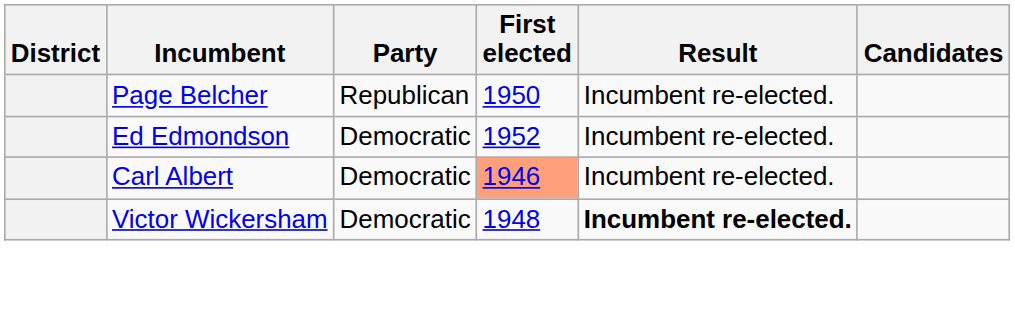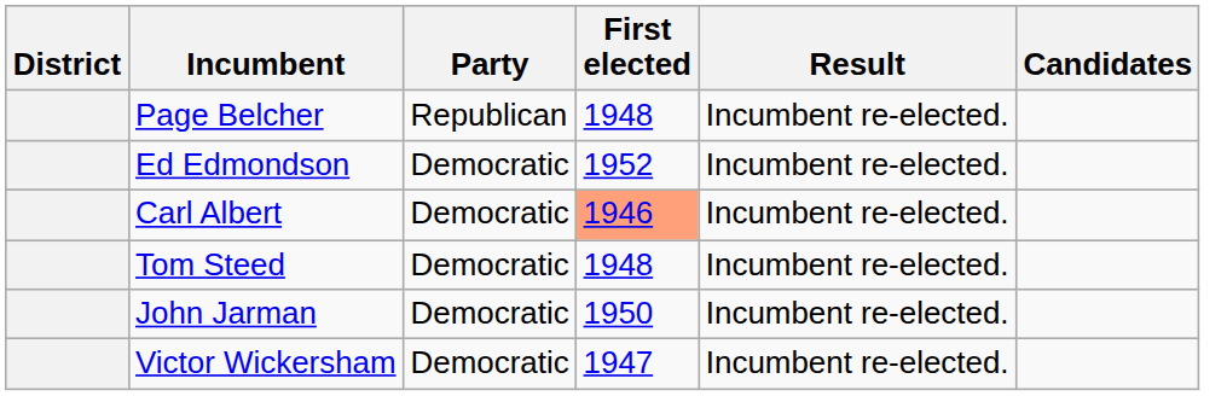 <table class=wikitable>
 <tr valign=bottom>
 <th>District</th>
 <th>Incumbent</th>
 <th>Party</th>
 <th>First<br>elected</th>
 <th>Result</th>
 <th>Candidates</th>
 </tr>
 <tr>
 <th></th>
 <td><a href='#'>Page Belcher</a></td>
 <td>Republican</td>
-<td><a href='#'>1950</a></td>
+<td><a href='#'>1948</a></td>
 <td>Incumbent re-elected.</td>
 <td nowrap></td>
 </tr>
 <tr>
 <th></th>
 <td><a href='#'>Ed Edmondson</a></td>
 <td>Democratic</td>
 <td><a href='#'>1952</a></td>
 <td>Incumbent re-elected.</td>
 <td nowrap></td>
 </tr>
 <tr>
 <th></th>
 <td><a href='#'>Carl Albert</a></td>
 <td>Democratic</td>
 <td style="background: lightsalmon;"><a href='#'>1946</a></td>
 <td>Incumbent re-elected.</td>
 <td nowrap></td>
 </tr>
 <tr>
 <th></th>
+<td><a href='#'>Tom Steed</a></td>
+<td>Democratic</td>
+<td><a href='#'>1948</a></td>
+<td>Incumbent re-elected.</td>
+<td nowrap></td>
+</tr>
+<tr>
+<th></th>
+<td><a href='#'>John Jarman</a></td>
+<td>Democratic</td>
+<td><a href='#'>1950</a></td>
+<td>Incumbent re-elected.</td>
+<td nowrap></td>
+</tr>
+<tr>
+<th></th>
 <td><a href='#'>Victor Wickersham</a></td>
 <td>Democratic</td>
-<td><a href='#'>1948</a></td>
-<td><strong>Incumbent re-elected.</strong></td>
+<td><a href='#'>1947</a></td>
+<td>Incumbent re-elected.</td>
 <td nowrap></td>
 </tr>
 </table>
